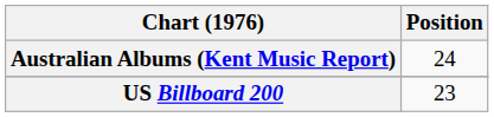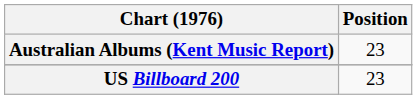 <table class = "wikitable sortable plainrowheaders" style="text-align:center">
 <tr>
 <th scope="col">Chart (1976)</th>
 <th scope="col">Position</th>
 </tr>
 <tr>
 <th scope="row">Australian Albums (<a href='#'>Kent Music Report</a>)</th>
-<td>24</td>
+<td>23</td>
 </tr>
 <tr>
 </tr>
 <tr>
 <th scope="row">US <em><a href='#'>Billboard 200</a></em></th>
 <td>23</td>
 </tr>
 </table>
